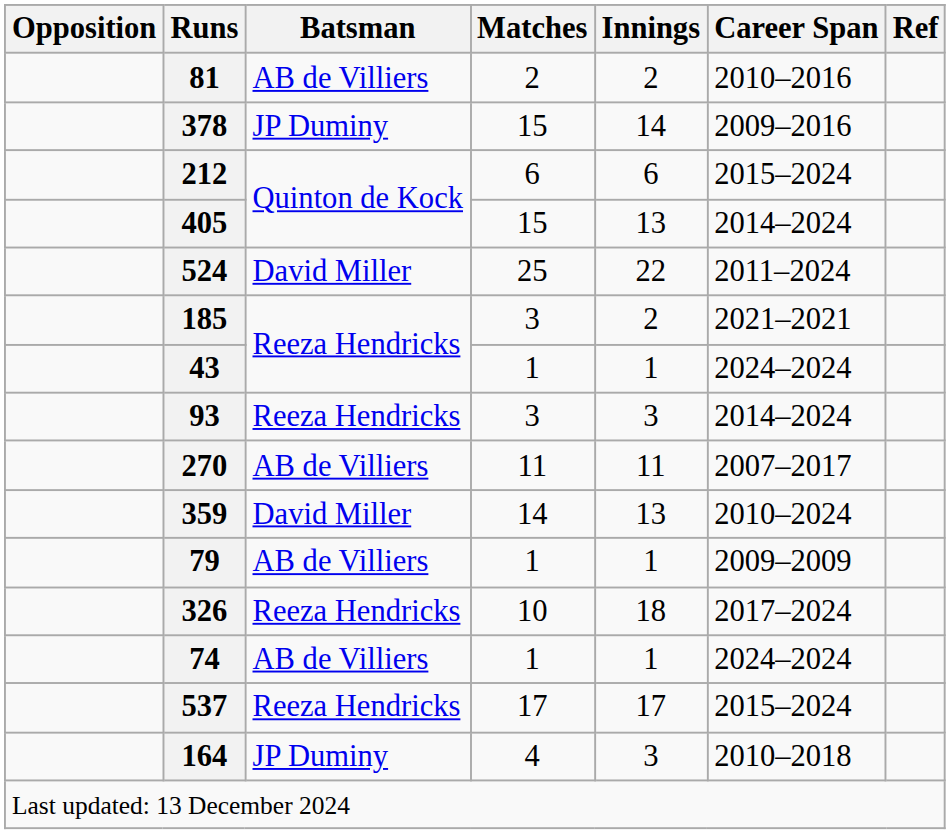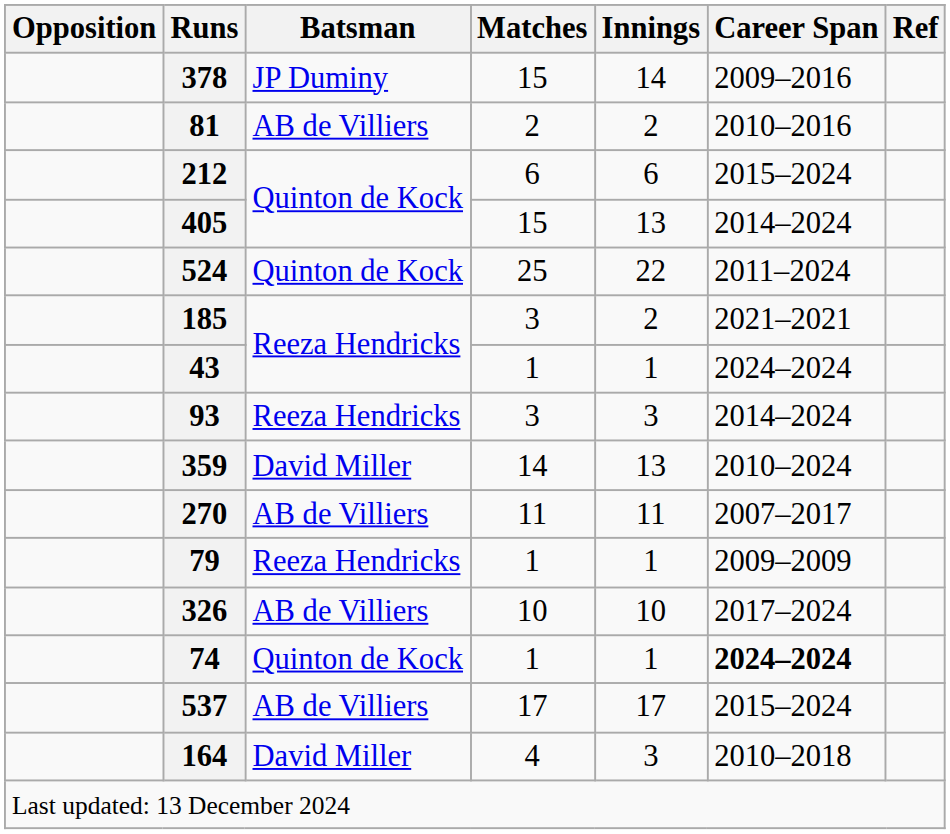 <table class="wikitable plainrowheaders sortable">
 <tr>
 <th scope="col">Opposition</th>
 <th scope="col">Runs</th>
 <th scope="col">Batsman</th>
 <th scope="col">Matches</th>
 <th scope="col">Innings</th>
 <th scope="col">Career Span</th>
 <th scope="col">Ref</th>
 </tr>
 <tr>
 <td></td>
+<th scope=row style=text-align:center;>378</th>
+<td><a href='#'>JP Duminy</a></td>
+<td align=center>15</td>
+<td align=center>14</td>
+<td>2009–2016</td>
+<td></td>
+</tr>
+<tr>
+<td></td>
 <th scope=row style=text-align:center;>81</th>
 <td><a href='#'>AB de Villiers</a></td>
 <td align=center>2</td>
 <td align=center>2</td>
 <td>2010–2016</td>
-<td></td>
-</tr>
-<tr>
-<td></td>
-<th scope=row style=text-align:center;>378</th>
-<td><a href='#'>JP Duminy</a></td>
-<td align=center>15</td>
-<td align=center>14</td>
-<td>2009–2016</td>
 <td></td>
 </tr>
 <tr>
 <td></td>
 <th scope=row style=text-align:center;>212</th>
 <td rowspan=2><a href='#'>Quinton de Kock</a></td>
 <td align=center>6</td>
 <td align=center>6</td>
 <td>2015–2024</td>
 <td></td>
 </tr>
 <tr>
 <td></td>
 <th scope=row style=text-align:center;>405</th>
 <td align=center>15</td>
 <td align=center>13</td>
 <td>2014–2024</td>
 <td></td>
 </tr>
 <tr>
 <td></td>
 <th scope=row style=text-align:center;>524</th>
-<td><a href='#'>David Miller</a></td>
+<td><a href='#'>Quinton de Kock</a></td>
 <td align=center>25</td>
 <td align=center>22</td>
 <td>2011–2024</td>
 <td></td>
 </tr>
 <tr>
 <td></td>
 <th scope=row style=text-align:center;>185</th>
 <td rowspan=2><a href='#'>Reeza Hendricks</a></td>
 <td align=center>3</td>
 <td align=center>2</td>
 <td>2021–2021</td>
 <td></td>
 </tr>
 <tr>
 <td></td>
 <th scope=row style=text-align:center;>43</th>
 <td align=center>1</td>
 <td align=center>1</td>
 <td>2024–2024</td>
 <td></td>
 </tr>
 <tr>
 <td></td>
 <th scope=row style=text-align:center;>93</th>
 <td><a href='#'>Reeza Hendricks</a></td>
 <td align=center>3</td>
 <td align=center>3</td>
 <td>2014–2024</td>
 <td></td>
 </tr>
 <tr>
 <td></td>
+<th scope=row style=text-align:center;>359</th>
+<td><a href='#'>David Miller</a></td>
+<td align=center>14</td>
+<td align=center>13</td>
+<td>2010–2024</td>
+<td></td>
+</tr>
+<tr>
+<td></td>
 <th scope=row style=text-align:center;>270</th>
 <td><a href='#'>AB de Villiers</a></td>
 <td align=center>11</td>
 <td align=center>11</td>
 <td>2007–2017</td>
 <td></td>
 </tr>
 <tr>
 <td></td>
-<th scope=row style=text-align:center;>359</th>
-<td><a href='#'>David Miller</a></td>
-<td align=center>14</td>
-<td align=center>13</td>
-<td>2010–2024</td>
-<td></td>
-</tr>
-<tr>
-<td></td>
 <th scope=row style=text-align:center;>79</th>
-<td><a href='#'>AB de Villiers</a></td>
+<td><a href='#'>Reeza Hendricks</a></td>
 <td align=center>1</td>
 <td align=center>1</td>
 <td>2009–2009</td>
 <td></td>
 </tr>
 <tr>
 <td></td>
 <th scope=row style=text-align:center;>326</th>
-<td><a href='#'>Reeza Hendricks</a></td>
+<td><a href='#'>AB de Villiers</a></td>
 <td align=center>10</td>
-<td align=center>18</td>
+<td align=center>10</td>
 <td>2017–2024</td>
 <td></td>
 </tr>
 <tr>
 <td></td>
 <th scope=row style=text-align:center;>74</th>
-<td><a href='#'>AB de Villiers</a></td>
+<td><a href='#'>Quinton de Kock</a></td>
 <td align=center>1</td>
 <td align=center>1</td>
-<td>2024–2024</td>
+<td><strong>2024–2024</strong></td>
 <td></td>
 </tr>
 <tr>
 <td></td>
 <th scope=row style=text-align:center;>537</th>
-<td><a href='#'>Reeza Hendricks</a></td>
+<td><a href='#'>AB de Villiers</a></td>
 <td align=center>17</td>
 <td align=center>17</td>
 <td>2015–2024</td>
 <td></td>
 </tr>
 <tr>
 <td></td>
 <th scope=row style=text-align:center;>164</th>
-<td><a href='#'>JP Duminy</a></td>
+<td><a href='#'>David Miller</a></td>
 <td align=center>4</td>
 <td align=center>3</td>
 <td>2010–2018</td>
 <td></td>
 </tr>
 <tr>
 <td colspan=7><small>Last updated: 13 December 2024</small></td>
 </tr>
 </table>
